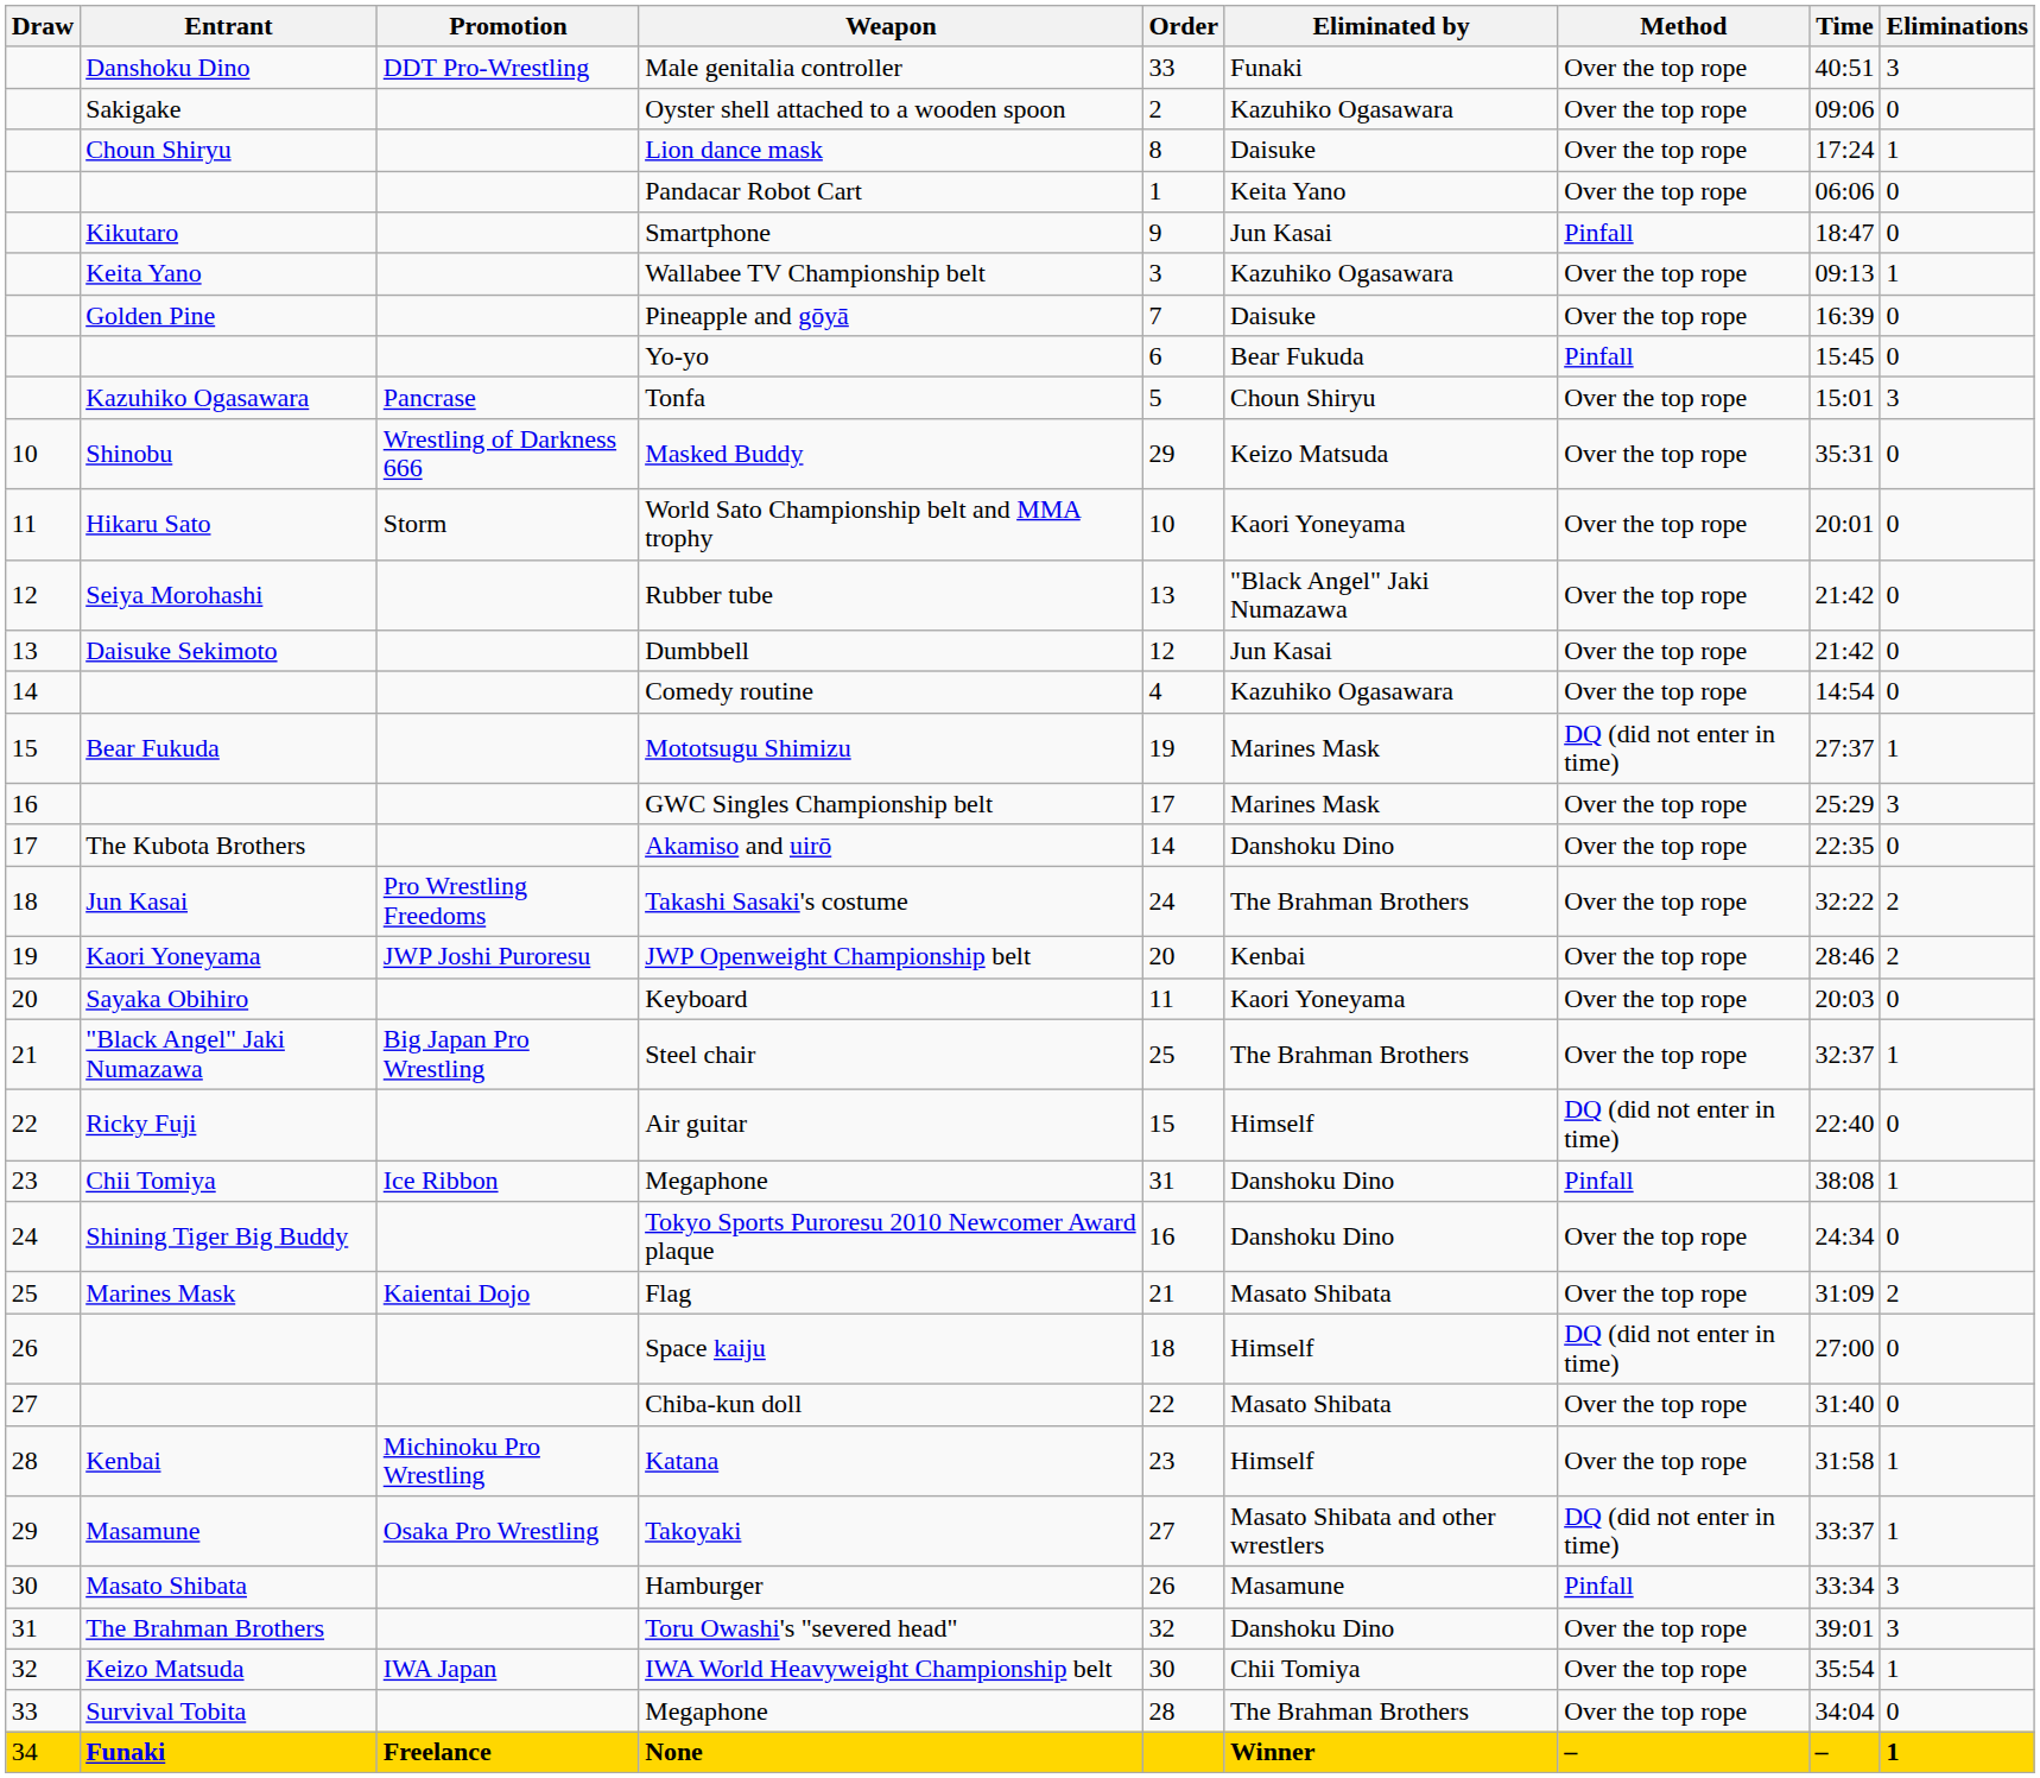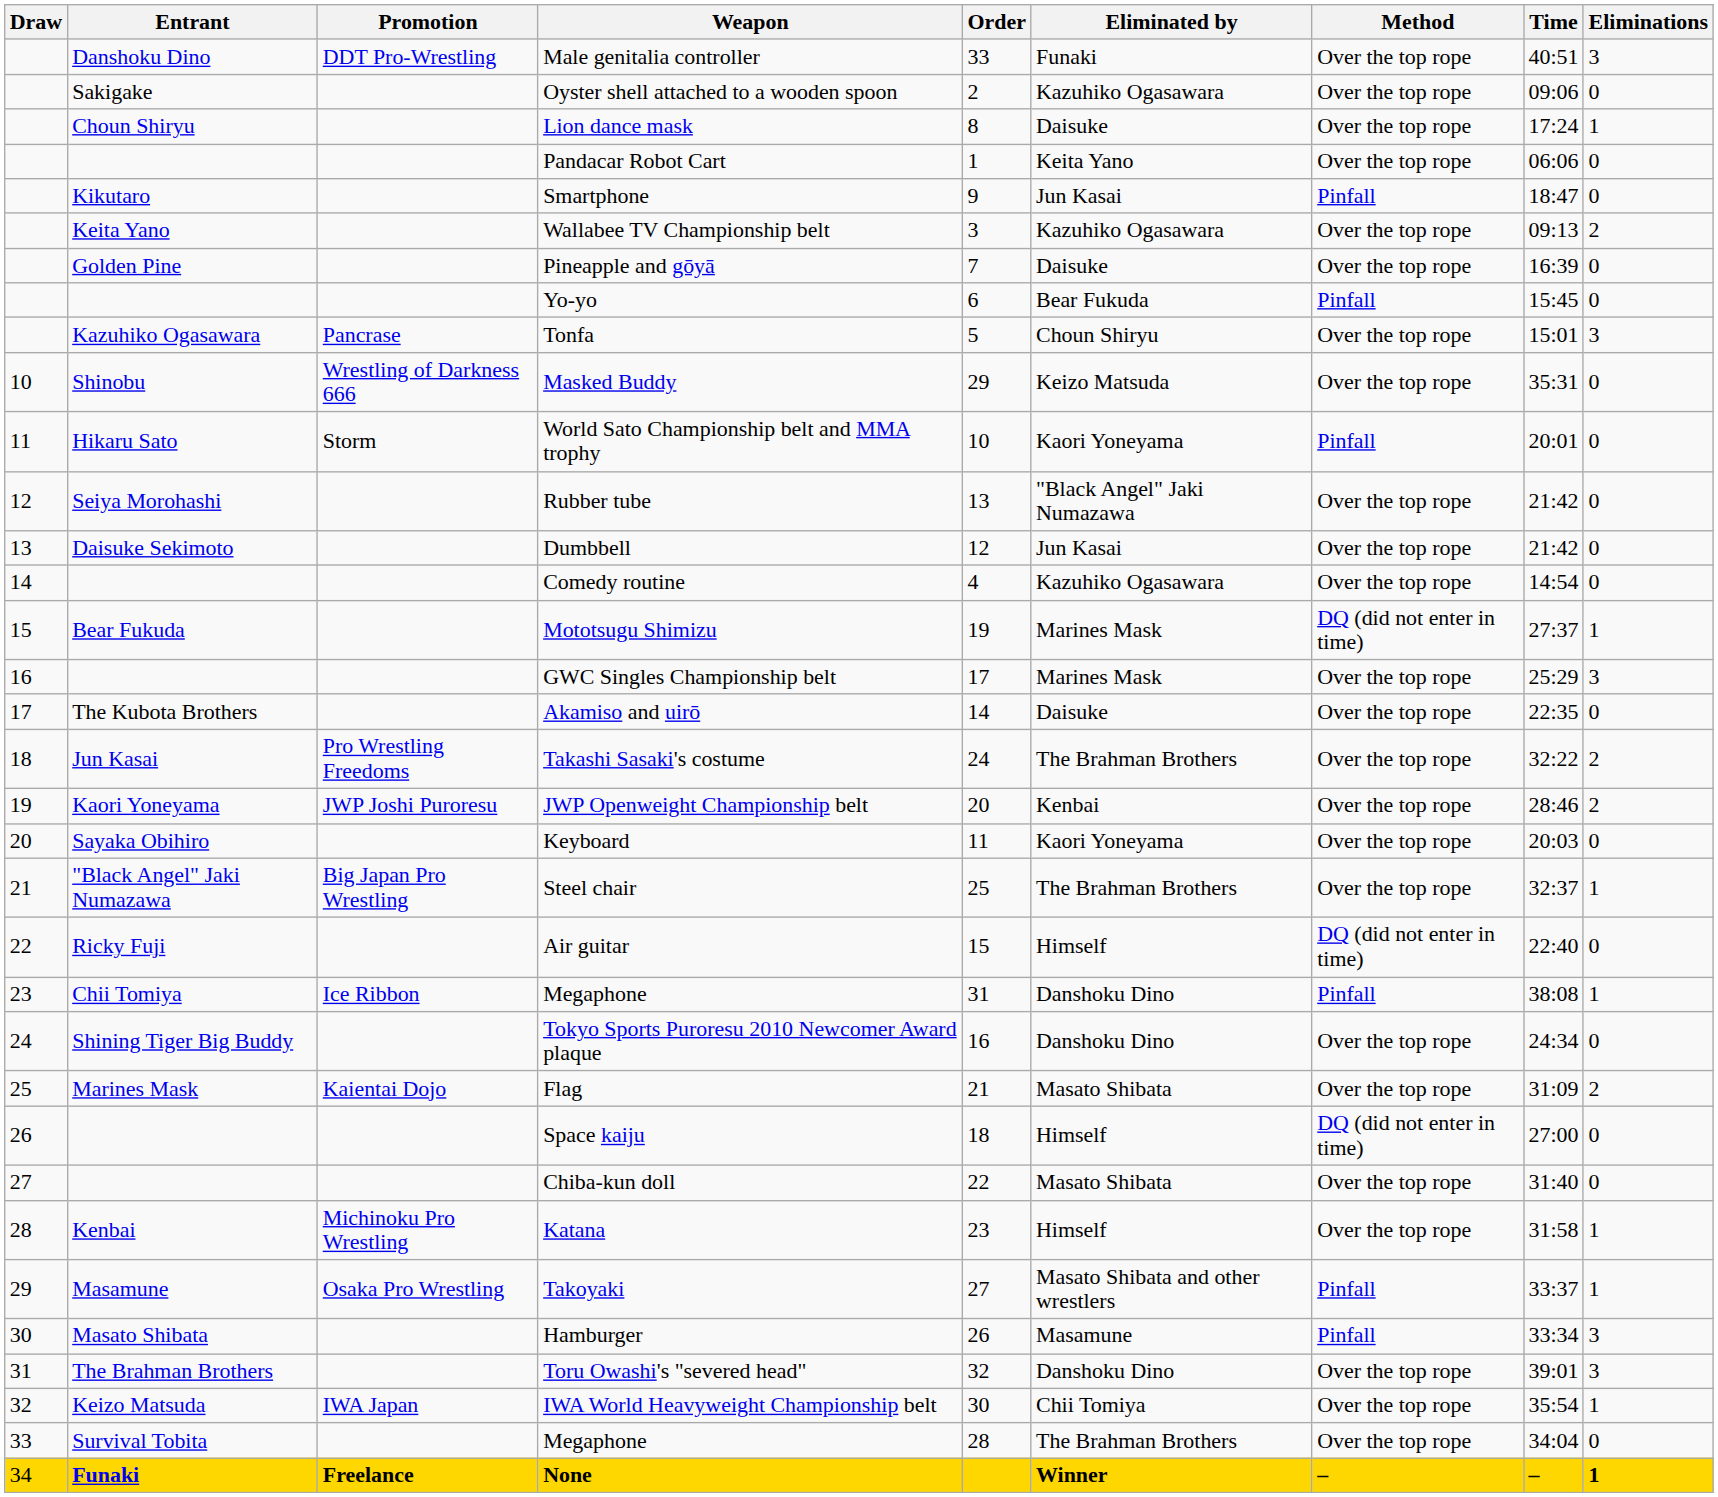 <table class="wikitable sortable">
 <tr>
 <th>Draw</th>
 <th>Entrant</th>
 <th>Promotion</th>
 <th>Weapon</th>
 <th>Order</th>
 <th>Eliminated by</th>
 <th>Method</th>
 <th>Time</th>
 <th>Eliminations</th>
 </tr>
 <tr>
 <td></td>
 <td><a href='#'>Danshoku Dino</a></td>
 <td><a href='#'>DDT Pro-Wrestling</a></td>
 <td>Male genitalia controller</td>
 <td>33</td>
 <td>Funaki</td>
 <td>Over the top rope</td>
 <td>40:51</td>
 <td>3</td>
 </tr>
 <tr>
 <td></td>
 <td>Sakigake</td>
 <td></td>
 <td>Oyster shell attached to a wooden spoon</td>
 <td>2</td>
 <td>Kazuhiko Ogasawara</td>
 <td>Over the top rope</td>
 <td>09:06</td>
 <td>0</td>
 </tr>
 <tr>
 <td></td>
 <td><a href='#'>Choun Shiryu</a></td>
 <td></td>
 <td><a href='#'>Lion dance mask</a></td>
 <td>8</td>
 <td>Daisuke</td>
 <td>Over the top rope</td>
 <td>17:24</td>
 <td>1</td>
 </tr>
 <tr>
 <td></td>
 <td></td>
 <td></td>
 <td>Pandacar Robot Cart</td>
 <td>1</td>
 <td>Keita Yano</td>
 <td>Over the top rope</td>
 <td>06:06</td>
 <td>0</td>
 </tr>
 <tr>
 <td></td>
 <td><a href='#'>Kikutaro</a></td>
 <td></td>
 <td>Smartphone</td>
 <td>9</td>
 <td>Jun Kasai</td>
 <td><a href='#'>Pinfall</a></td>
 <td>18:47</td>
 <td>0</td>
 </tr>
 <tr>
 <td></td>
 <td><a href='#'>Keita Yano</a></td>
 <td></td>
 <td>Wallabee TV Championship belt</td>
 <td>3</td>
 <td>Kazuhiko Ogasawara</td>
 <td>Over the top rope</td>
 <td>09:13</td>
-<td>1</td>
+<td>2</td>
 </tr>
 <tr>
 <td></td>
 <td><a href='#'>Golden Pine</a></td>
 <td></td>
 <td>Pineapple and <a href='#'>gōyā</a></td>
 <td>7</td>
 <td>Daisuke</td>
 <td>Over the top rope</td>
 <td>16:39</td>
 <td>0</td>
 </tr>
 <tr>
 <td></td>
 <td></td>
 <td></td>
 <td>Yo-yo</td>
 <td>6</td>
 <td>Bear Fukuda</td>
 <td><a href='#'>Pinfall</a></td>
 <td>15:45</td>
 <td>0</td>
 </tr>
 <tr>
 <td></td>
 <td><a href='#'>Kazuhiko Ogasawara</a></td>
 <td><a href='#'>Pancrase</a></td>
 <td>Tonfa</td>
 <td>5</td>
 <td>Choun Shiryu</td>
 <td>Over the top rope</td>
 <td>15:01</td>
 <td>3</td>
 </tr>
 <tr>
 <td>10</td>
 <td><a href='#'>Shinobu</a></td>
 <td><a href='#'>Wrestling of Darkness 666</a></td>
 <td><a href='#'>Masked Buddy</a></td>
 <td>29</td>
 <td>Keizo Matsuda</td>
 <td>Over the top rope</td>
 <td>35:31</td>
 <td>0</td>
 </tr>
 <tr>
 <td>11</td>
 <td><a href='#'>Hikaru Sato</a></td>
 <td>Storm</td>
 <td>World Sato Championship belt and <a href='#'>MMA</a> trophy</td>
 <td>10</td>
 <td>Kaori Yoneyama</td>
-<td>Over the top rope</td>
+<td><a href='#'>Pinfall</a></td>
 <td>20:01</td>
 <td>0</td>
 </tr>
 <tr>
 <td>12</td>
 <td><a href='#'>Seiya Morohashi</a></td>
 <td></td>
 <td>Rubber tube</td>
 <td>13</td>
 <td>"Black Angel" Jaki Numazawa</td>
 <td>Over the top rope</td>
 <td>21:42</td>
 <td>0</td>
 </tr>
 <tr>
 <td>13</td>
 <td><a href='#'>Daisuke Sekimoto</a></td>
 <td></td>
 <td>Dumbbell</td>
 <td>12</td>
 <td>Jun Kasai</td>
 <td>Over the top rope</td>
 <td>21:42</td>
 <td>0</td>
 </tr>
 <tr>
 <td>14</td>
 <td></td>
 <td></td>
 <td>Comedy routine</td>
 <td>4</td>
 <td>Kazuhiko Ogasawara</td>
 <td>Over the top rope</td>
 <td>14:54</td>
 <td>0</td>
 </tr>
 <tr>
 <td>15</td>
 <td><a href='#'>Bear Fukuda</a></td>
 <td></td>
 <td><a href='#'>Mototsugu Shimizu</a></td>
 <td>19</td>
 <td>Marines Mask</td>
 <td><a href='#'>DQ</a> (did not enter in time)</td>
 <td>27:37</td>
 <td>1</td>
 </tr>
 <tr>
 <td>16</td>
 <td></td>
 <td></td>
 <td>GWC Singles Championship belt</td>
 <td>17</td>
 <td>Marines Mask</td>
 <td>Over the top rope</td>
 <td>25:29</td>
 <td>3</td>
 </tr>
 <tr>
 <td>17</td>
 <td>The Kubota Brothers<br></td>
 <td></td>
 <td><a href='#'>Akamiso</a> and <a href='#'>uirō</a></td>
 <td>14</td>
-<td>Danshoku Dino</td>
+<td>Daisuke</td>
 <td>Over the top rope</td>
 <td>22:35</td>
 <td>0</td>
 </tr>
 <tr>
 <td>18</td>
 <td><a href='#'>Jun Kasai</a></td>
 <td><a href='#'>Pro Wrestling Freedoms</a></td>
 <td><a href='#'>Takashi Sasaki</a>'s costume</td>
 <td>24</td>
 <td>The Brahman Brothers</td>
 <td>Over the top rope</td>
 <td>32:22</td>
 <td>2</td>
 </tr>
 <tr>
 <td>19</td>
 <td><a href='#'>Kaori Yoneyama</a></td>
 <td><a href='#'>JWP Joshi Puroresu</a></td>
 <td><a href='#'>JWP Openweight Championship</a> belt</td>
 <td>20</td>
 <td>Kenbai</td>
 <td>Over the top rope</td>
 <td>28:46</td>
 <td>2</td>
 </tr>
 <tr>
 <td>20</td>
 <td><a href='#'>Sayaka Obihiro</a></td>
 <td></td>
 <td>Keyboard</td>
 <td>11</td>
 <td>Kaori Yoneyama</td>
 <td>Over the top rope</td>
 <td>20:03</td>
 <td>0</td>
 </tr>
 <tr>
 <td>21</td>
 <td><a href='#'>"Black Angel" Jaki Numazawa</a></td>
 <td><a href='#'>Big Japan Pro Wrestling</a></td>
 <td>Steel chair</td>
 <td>25</td>
 <td>The Brahman Brothers</td>
 <td>Over the top rope</td>
 <td>32:37</td>
 <td>1</td>
 </tr>
 <tr>
 <td>22</td>
 <td><a href='#'>Ricky Fuji</a></td>
 <td></td>
 <td>Air guitar</td>
 <td>15</td>
 <td>Himself</td>
 <td><a href='#'>DQ</a> (did not enter in time)</td>
 <td>22:40</td>
 <td>0</td>
 </tr>
 <tr>
 <td>23</td>
 <td><a href='#'>Chii Tomiya</a></td>
 <td><a href='#'>Ice Ribbon</a></td>
 <td>Megaphone</td>
 <td>31</td>
 <td>Danshoku Dino</td>
 <td><a href='#'>Pinfall</a></td>
 <td>38:08</td>
 <td>1</td>
 </tr>
 <tr>
 <td>24</td>
 <td><a href='#'>Shining Tiger Big Buddy</a></td>
 <td></td>
 <td><a href='#'>Tokyo Sports Puroresu 2010 Newcomer Award</a> plaque</td>
 <td>16</td>
 <td>Danshoku Dino</td>
 <td>Over the top rope</td>
 <td>24:34</td>
 <td>0</td>
 </tr>
 <tr>
 <td>25</td>
 <td><a href='#'>Marines Mask</a></td>
 <td><a href='#'>Kaientai Dojo</a></td>
 <td>Flag</td>
 <td>21</td>
 <td>Masato Shibata</td>
 <td>Over the top rope</td>
 <td>31:09</td>
 <td>2</td>
 </tr>
 <tr>
 <td>26</td>
 <td></td>
 <td></td>
 <td>Space <a href='#'>kaiju</a></td>
 <td>18</td>
 <td>Himself</td>
 <td><a href='#'>DQ</a> (did not enter in time)</td>
 <td>27:00</td>
 <td>0</td>
 </tr>
 <tr>
 <td>27</td>
 <td></td>
 <td></td>
 <td>Chiba-kun doll</td>
 <td>22</td>
 <td>Masato Shibata</td>
 <td>Over the top rope</td>
 <td>31:40</td>
 <td>0</td>
 </tr>
 <tr>
 <td>28</td>
 <td><a href='#'>Kenbai</a></td>
 <td><a href='#'>Michinoku Pro Wrestling</a></td>
 <td><a href='#'>Katana</a></td>
 <td>23</td>
 <td>Himself</td>
 <td>Over the top rope</td>
 <td>31:58</td>
 <td>1</td>
 </tr>
 <tr>
 <td>29</td>
 <td><a href='#'>Masamune</a></td>
 <td><a href='#'>Osaka Pro Wrestling</a></td>
 <td><a href='#'>Takoyaki</a></td>
 <td>27</td>
 <td>Masato Shibata and other wrestlers</td>
-<td><a href='#'>DQ</a> (did not enter in time)</td>
+<td><a href='#'>Pinfall</a></td>
 <td>33:37</td>
 <td>1</td>
 </tr>
 <tr>
 <td>30</td>
 <td><a href='#'>Masato Shibata</a></td>
 <td></td>
 <td>Hamburger</td>
 <td>26</td>
 <td>Masamune</td>
 <td><a href='#'>Pinfall</a></td>
 <td>33:34</td>
 <td>3</td>
 </tr>
 <tr>
 <td>31</td>
 <td><a href='#'>The Brahman Brothers</a><br></td>
 <td></td>
 <td><a href='#'>Toru Owashi</a>'s "severed head"</td>
 <td>32</td>
 <td>Danshoku Dino</td>
 <td>Over the top rope</td>
 <td>39:01</td>
 <td>3</td>
 </tr>
 <tr>
 <td>32</td>
 <td><a href='#'>Keizo Matsuda</a></td>
 <td><a href='#'>IWA Japan</a></td>
 <td><a href='#'>IWA World Heavyweight Championship</a> belt</td>
 <td>30</td>
 <td>Chii Tomiya</td>
 <td>Over the top rope</td>
 <td>35:54</td>
 <td>1</td>
 </tr>
 <tr>
 <td>33</td>
 <td><a href='#'>Survival Tobita</a></td>
 <td></td>
 <td>Megaphone</td>
 <td>28</td>
 <td>The Brahman Brothers</td>
 <td>Over the top rope</td>
 <td>34:04</td>
 <td>0</td>
 </tr>
 <tr style="background:gold;">
 <td>34</td>
 <td><strong><a href='#'>Funaki</a></strong></td>
 <td><strong>Freelance</strong></td>
 <td><strong>None</strong></td>
 <td><strong></strong></td>
 <td><strong>Winner</strong></td>
 <td><strong>–</strong></td>
 <td><strong>–</strong></td>
 <td><strong>1</strong></td>
 </tr>
 </table>
